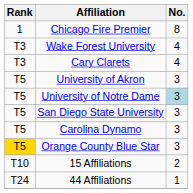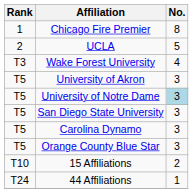 <table class="wikitable sortable" style="text-align: center">
 <tr>
 <th>Rank</th>
 <th>Affiliation</th>
 <th>No.</th>
 </tr>
 <tr>
 <td>1</td>
 <td><a href='#'>Chicago Fire Premier</a></td>
 <td>8</td>
 </tr>
 <tr>
-<td>T3</td>
-<td><a href='#'>Wake Forest University</a></td>
-<td>4</td>
+<td>2</td>
+<td><a href='#'>UCLA</a></td>
+<td>5</td>
 </tr>
 <tr>
 <td>T3</td>
-<td><a href='#'>Cary Clarets</a></td>
+<td><a href='#'>Wake Forest University</a></td>
 <td>4</td>
 </tr>
 <tr>
 <td>T5</td>
 <td><a href='#'>University of Akron</a></td>
 <td>3</td>
 </tr>
 <tr>
 <td>T5</td>
 <td><a href='#'>University of Notre Dame</a></td>
 <td style="background: lightblue;">3</td>
 </tr>
 <tr>
 <td>T5</td>
 <td><a href='#'>San Diego State University</a></td>
 <td>3</td>
 </tr>
 <tr>
 <td>T5</td>
 <td><a href='#'>Carolina Dynamo</a></td>
 <td>3</td>
 </tr>
 <tr>
-<td style="background: gold;">T5</td>
+<td>T5</td>
 <td><a href='#'>Orange County Blue Star</a></td>
 <td>3</td>
 </tr>
 <tr>
 <td>T10</td>
 <td>15 Affiliations</td>
 <td>2</td>
 </tr>
 <tr>
 <td>T24</td>
 <td>44 Affiliations</td>
 <td>1</td>
 </tr>
 <tr>
 </tr>
 </table>
